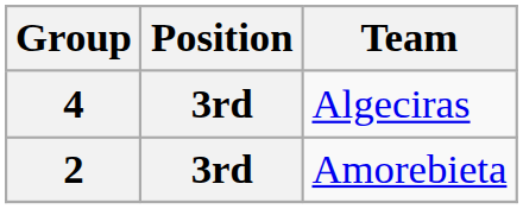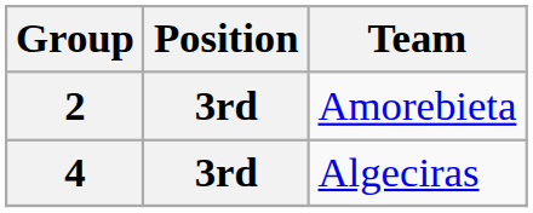 <table class="wikitable">
 <tr>
 <th>Group</th>
 <th>Position</th>
 <th>Team</th>
 </tr>
 <tr>
+<th>2</th>
+<th>3rd</th>
+<td><a href='#'>Amorebieta</a></td>
+</tr>
+<tr>
 <th>4</th>
 <th>3rd</th>
 <td><a href='#'>Algeciras</a></td>
 </tr>
 <tr>
-<th>2</th>
-<th>3rd</th>
-<td><a href='#'>Amorebieta</a></td>
-</tr>
-<tr>
 </tr>
 </table>
